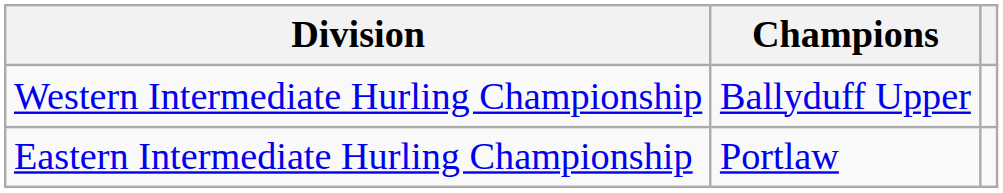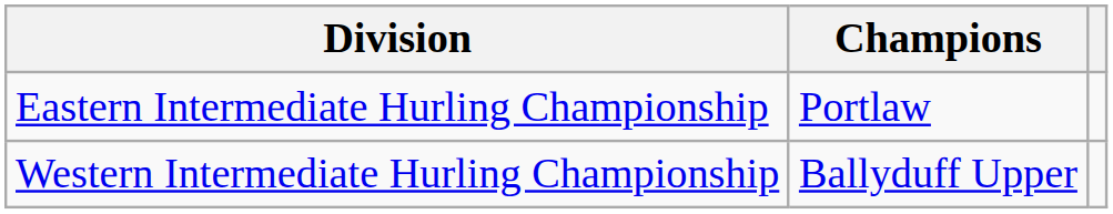 <table class="wikitable">
 <tr>
 <th>Division</th>
 <th>Champions</th>
 <th></th>
 </tr>
 <tr>
+<td><a href='#'>Eastern Intermediate Hurling Championship</a></td>
+<td><a href='#'>Portlaw</a></td>
+<td></td>
+</tr>
+<tr>
 <td><a href='#'>Western Intermediate Hurling Championship</a></td>
 <td><a href='#'>Ballyduff Upper</a></td>
 <td></td>
 </tr>
-<tr>
-<td><a href='#'>Eastern Intermediate Hurling Championship</a></td>
-<td><a href='#'>Portlaw</a></td>
-<td></td>
-</tr>
 </table>
